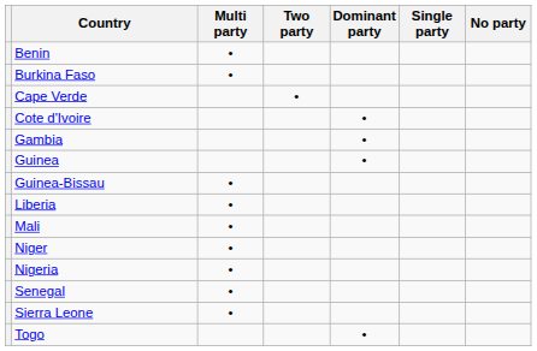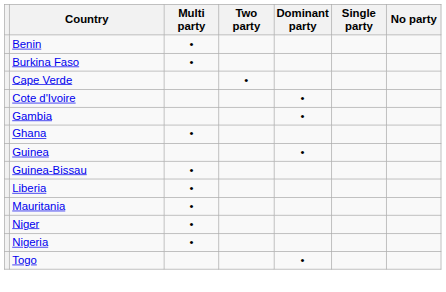 <table class="wikitable" style="text-align:center">
 <tr>
 <th></th>
 <th width="210">Country</th>
 <th width="70">Multi party</th>
 <th width="70">Two party</th>
 <th width="70">Dominant party</th>
 <th width="70">Single party</th>
 <th width="70">No party</th>
 </tr>
 <tr>
 <th></th>
 <td style="text-align:left"><a href='#'>Benin</a></td>
 <td>•</td>
 <td></td>
 <td></td>
 <td></td>
 <td></td>
 </tr>
 <tr>
 <th></th>
 <td style="text-align:left"><a href='#'>Burkina Faso</a></td>
 <td>•</td>
 <td></td>
 <td></td>
 <td></td>
 <td></td>
 </tr>
 <tr>
 <th></th>
 <td style="text-align:left"><a href='#'>Cape Verde</a></td>
 <td></td>
 <td>•</td>
 <td></td>
 <td></td>
 <td></td>
 </tr>
 <tr>
 <th></th>
 <td style="text-align:left"><a href='#'>Cote d'Ivoire</a></td>
 <td></td>
 <td></td>
 <td>•</td>
 <td></td>
 <td></td>
 </tr>
 <tr>
 <th></th>
 <td style="text-align:left"><a href='#'>Gambia</a></td>
 <td></td>
 <td></td>
 <td>•</td>
 <td></td>
 <td></td>
 </tr>
 <tr>
 <th></th>
+<td style="text-align:left"><a href='#'>Ghana</a></td>
+<td>•</td>
+<td></td>
+<td></td>
+<td></td>
+<td></td>
+</tr>
+<tr>
+<th></th>
 <td style="text-align:left"><a href='#'>Guinea</a></td>
 <td></td>
 <td></td>
 <td>•</td>
 <td></td>
 <td></td>
 </tr>
 <tr>
 <th></th>
 <td style="text-align:left"><a href='#'>Guinea-Bissau</a></td>
 <td>•</td>
 <td></td>
 <td></td>
 <td></td>
 <td></td>
 </tr>
 <tr>
 <th></th>
 <td style="text-align:left"><a href='#'>Liberia</a></td>
 <td>•</td>
 <td></td>
 <td></td>
 <td></td>
 <td></td>
 </tr>
 <tr>
 <th></th>
-<td style="text-align:left"><a href='#'>Mali</a></td>
+<td style="text-align:left"><a href='#'>Mauritania</a></td>
 <td>•</td>
 <td></td>
 <td></td>
 <td></td>
 <td></td>
 </tr>
 <tr>
 <th></th>
 <td style="text-align:left"><a href='#'>Niger</a></td>
 <td>•</td>
 <td></td>
 <td></td>
 <td></td>
 <td></td>
 </tr>
 <tr>
 <th></th>
 <td style="text-align:left"><a href='#'>Nigeria</a></td>
 <td>•</td>
 <td></td>
 <td></td>
 <td></td>
 <td></td>
 </tr>
 <tr>
 <th></th>
-<td style="text-align:left"><a href='#'>Senegal</a></td>
-<td>•</td>
-<td></td>
-<td></td>
-<td></td>
-<td></td>
-</tr>
-<tr>
-<th></th>
-<td style="text-align:left"><a href='#'>Sierra Leone</a></td>
-<td>•</td>
-<td></td>
-<td></td>
-<td></td>
-<td></td>
-</tr>
-<tr>
-<th></th>
 <td style="text-align:left"><a href='#'>Togo</a></td>
 <td></td>
 <td></td>
 <td>•</td>
 <td></td>
 <td></td>
 </tr>
 </table>
